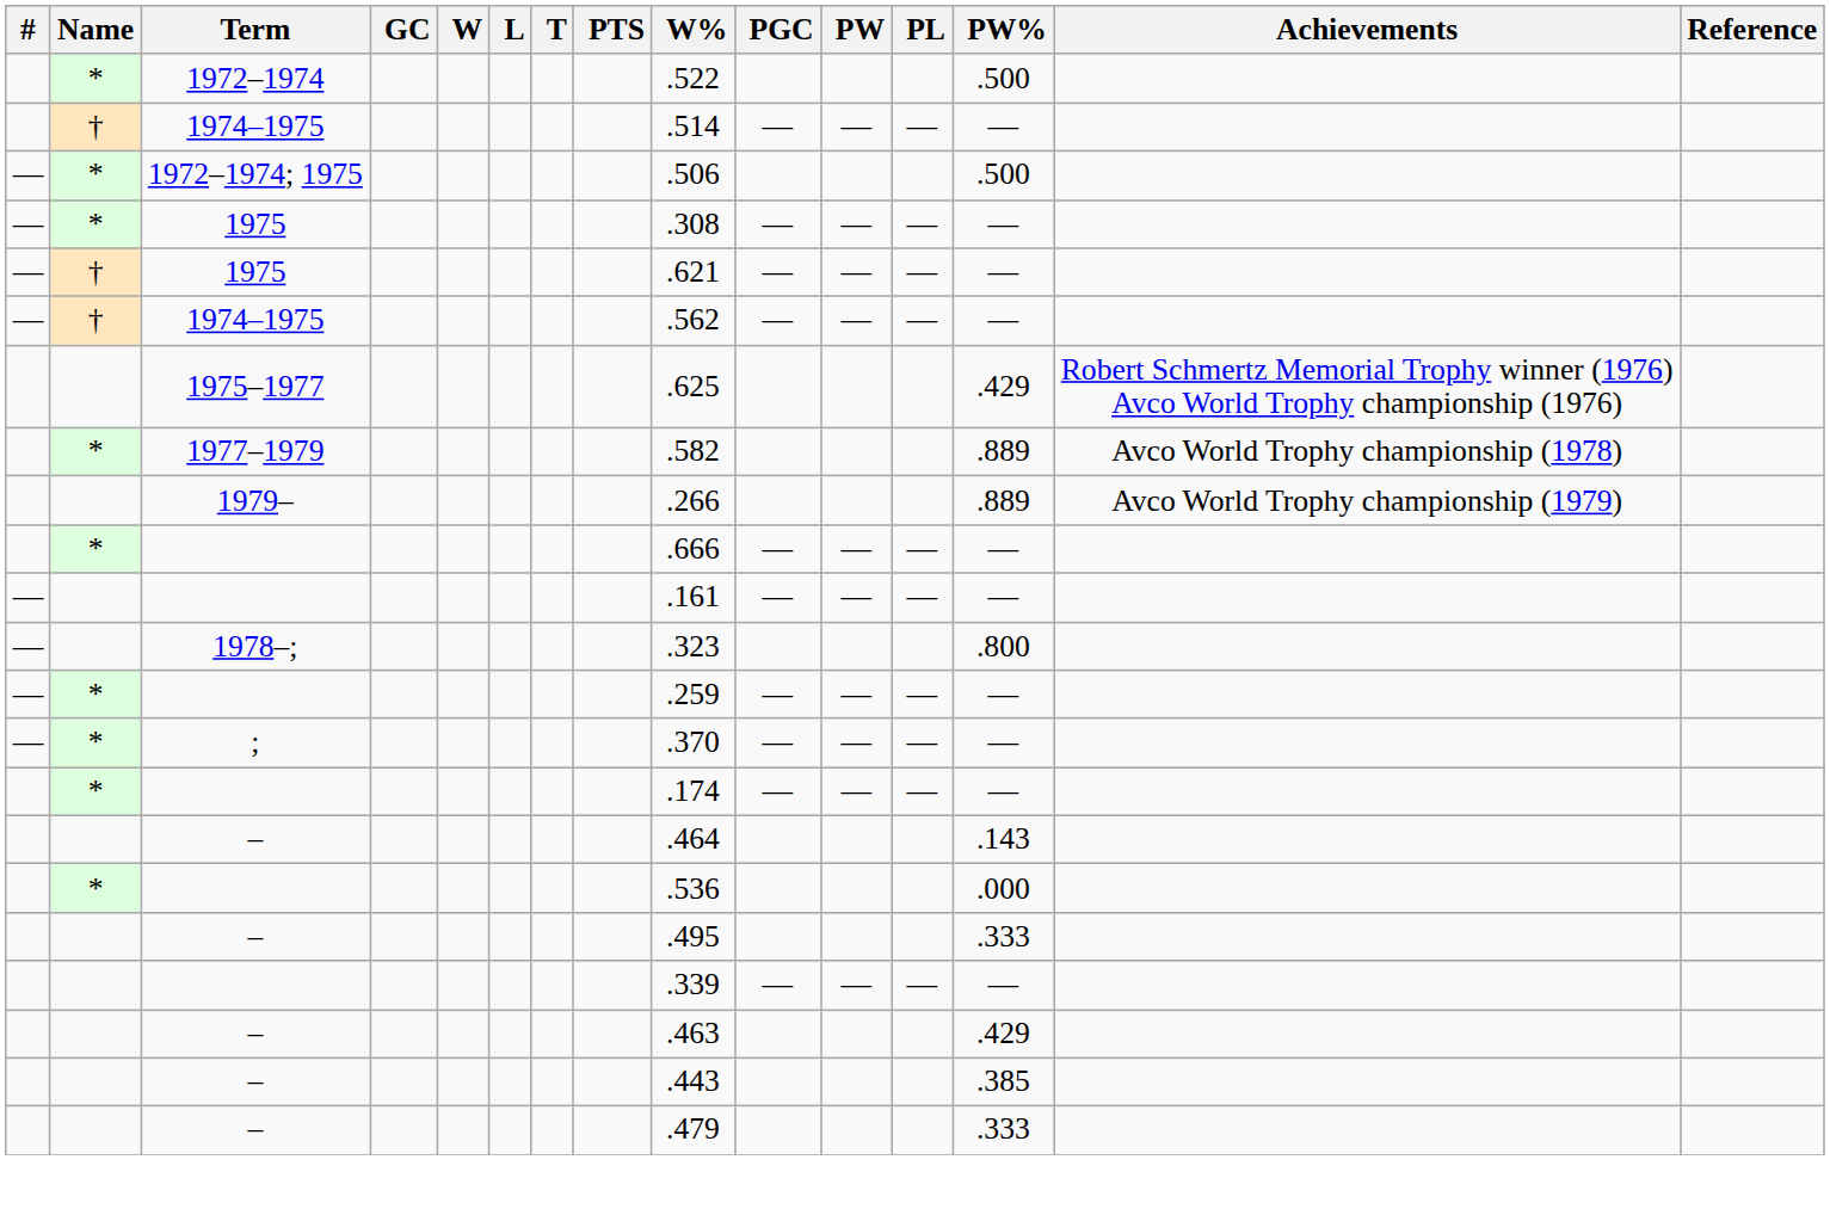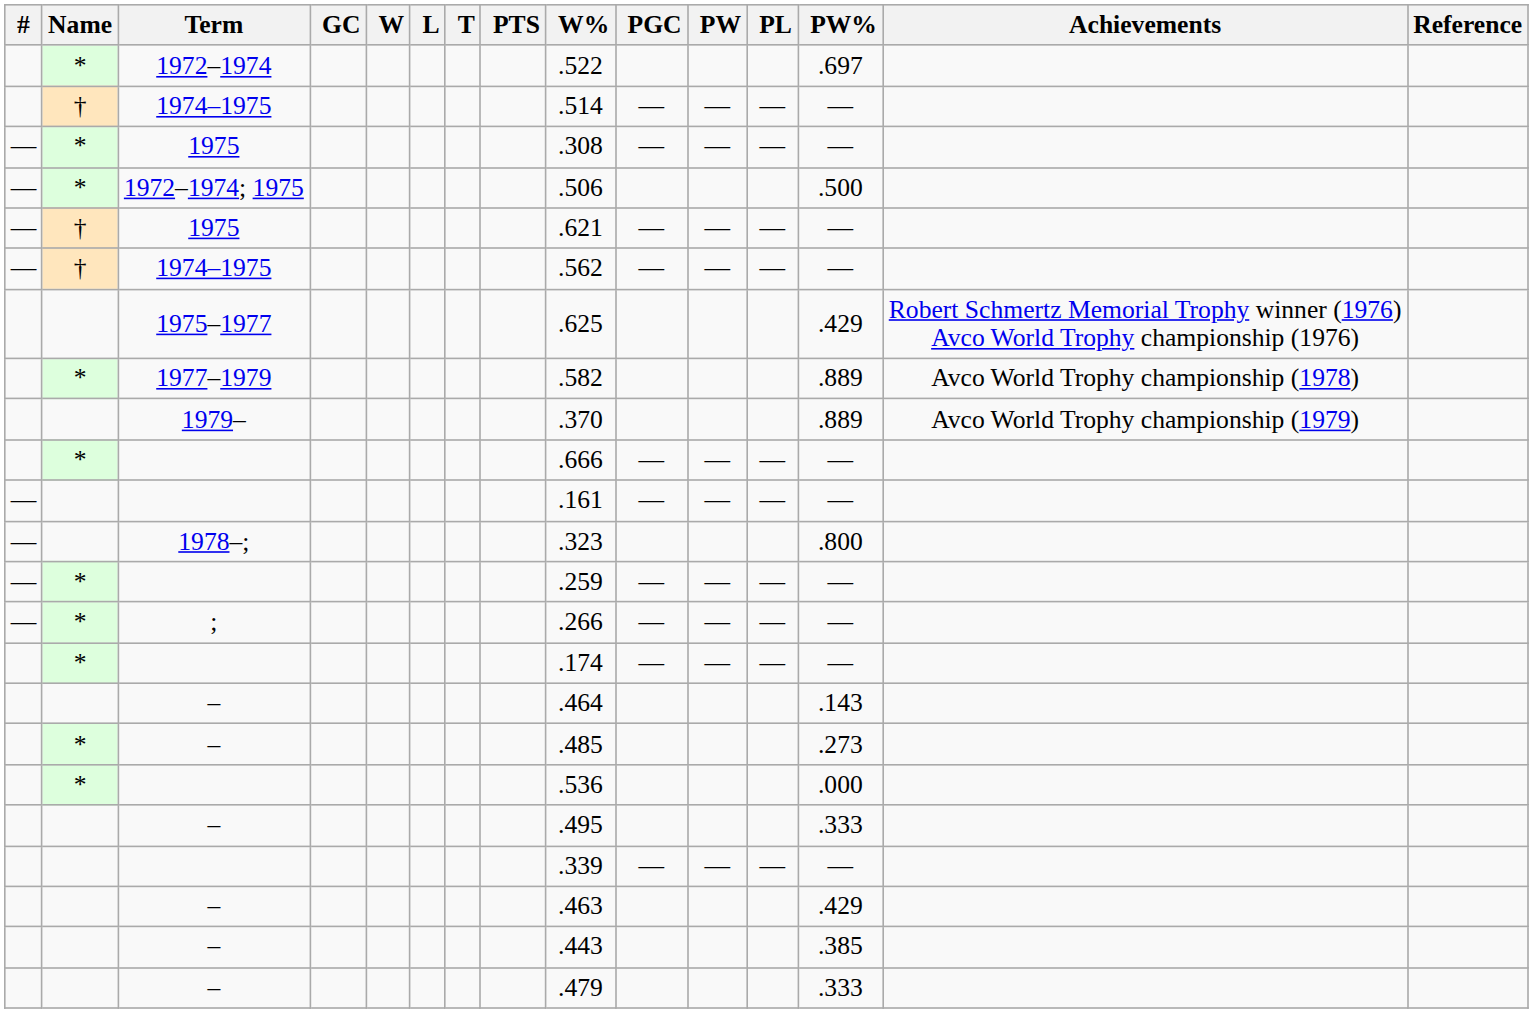 <table class="wikitable" style="text-align:center;">
 <tr>
 <th>#</th>
 <th>Name</th>
 <th>Term</th>
 <th> GC</th>
 <th> W</th>
 <th> L</th>
 <th> T</th>
 <th> PTS</th>
 <th> W%</th>
 <th> PGC</th>
 <th> PW</th>
 <th> PL</th>
 <th> PW%</th>
 <th class=unsortable>Achievements</th>
 <th class=unsortable>Reference</th>
 </tr>
 <tr>
 <td></td>
 <td style="background-color:#ddffdd">*</td>
 <td><a href='#'>1972</a>–<a href='#'>1974</a></td>
 <td></td>
 <td></td>
 <td></td>
 <td></td>
 <td></td>
 <td>.522</td>
 <td></td>
 <td></td>
 <td></td>
-<td>.500</td>
+<td>.697</td>
 <td></td>
 <td></td>
 </tr>
 <tr>
 <td></td>
 <td style="background-color:#FFE6BD">†</td>
 <td><a href='#'>1974–1975</a></td>
 <td></td>
 <td></td>
 <td></td>
 <td></td>
 <td></td>
 <td>.514</td>
 <td>—</td>
 <td>—</td>
 <td>—</td>
 <td>—</td>
 <td></td>
 <td></td>
 </tr>
 <tr>
 <td>—</td>
 <td style="background-color:#ddffdd">*</td>
+<td><a href='#'>1975</a></td>
+<td></td>
+<td></td>
+<td></td>
+<td></td>
+<td></td>
+<td>.308</td>
+<td>—</td>
+<td>—</td>
+<td>—</td>
+<td>—</td>
+<td></td>
+<td></td>
+</tr>
+<tr>
+<td>—</td>
+<td style="background-color:#ddffdd">*</td>
 <td><a href='#'>1972</a>–<a href='#'>1974</a>; <a href='#'>1975</a></td>
 <td></td>
 <td></td>
 <td></td>
 <td></td>
 <td></td>
 <td>.506</td>
 <td></td>
 <td></td>
 <td></td>
 <td>.500</td>
-<td></td>
-<td></td>
-</tr>
-<tr>
-<td>—</td>
-<td style="background-color:#ddffdd">*</td>
-<td><a href='#'>1975</a></td>
-<td></td>
-<td></td>
-<td></td>
-<td></td>
-<td></td>
-<td>.308</td>
-<td>—</td>
-<td>—</td>
-<td>—</td>
-<td>—</td>
 <td></td>
 <td></td>
 </tr>
 <tr>
 <td>—</td>
 <td style="background-color:#FFE6BD">†</td>
 <td><a href='#'>1975</a></td>
 <td></td>
 <td></td>
 <td></td>
 <td></td>
 <td></td>
 <td>.621</td>
 <td>—</td>
 <td>—</td>
 <td>—</td>
 <td>—</td>
 <td></td>
 <td></td>
 </tr>
 <tr>
 <td>—</td>
 <td style="background-color:#FFE6BD">†</td>
 <td><a href='#'>1974–1975</a></td>
 <td></td>
 <td></td>
 <td></td>
 <td></td>
 <td></td>
 <td>.562</td>
 <td>—</td>
 <td>—</td>
 <td>—</td>
 <td>—</td>
 <td></td>
 <td></td>
 </tr>
 <tr>
 <td></td>
 <td></td>
 <td><a href='#'>1975</a>–<a href='#'>1977</a></td>
 <td></td>
 <td></td>
 <td></td>
 <td></td>
 <td></td>
 <td>.625</td>
 <td></td>
 <td></td>
 <td></td>
 <td>.429</td>
 <td><a href='#'>Robert Schmertz Memorial Trophy</a> winner (<a href='#'>1976</a>)<br><a href='#'>Avco World Trophy</a> championship (1976)</td>
 <td></td>
 </tr>
 <tr>
 <td></td>
 <td style="background-color:#ddffdd">*</td>
 <td><a href='#'>1977</a>–<a href='#'>1979</a></td>
 <td></td>
 <td></td>
 <td></td>
 <td></td>
 <td></td>
 <td>.582</td>
 <td></td>
 <td></td>
 <td></td>
 <td>.889</td>
 <td>Avco World Trophy championship (<a href='#'>1978</a>)</td>
 <td></td>
 </tr>
 <tr>
 <td></td>
 <td></td>
 <td><a href='#'>1979</a>–</td>
 <td></td>
 <td></td>
 <td></td>
 <td></td>
 <td></td>
-<td>.266</td>
+<td>.370</td>
 <td></td>
 <td></td>
 <td></td>
 <td>.889</td>
 <td>Avco World Trophy championship (<a href='#'>1979</a>)</td>
 <td></td>
 </tr>
 <tr>
 <td></td>
 <td style="background-color:#ddffdd">*</td>
 <td></td>
 <td></td>
 <td></td>
 <td></td>
 <td></td>
 <td></td>
 <td>.666</td>
 <td>—</td>
 <td>—</td>
 <td>—</td>
 <td>—</td>
 <td></td>
 <td></td>
 </tr>
 <tr>
 <td>—</td>
 <td></td>
 <td></td>
 <td></td>
 <td></td>
 <td></td>
 <td></td>
 <td></td>
 <td>.161</td>
 <td>—</td>
 <td>—</td>
 <td>—</td>
 <td>—</td>
 <td></td>
 <td></td>
 </tr>
 <tr>
 <td>—</td>
 <td></td>
 <td><a href='#'>1978</a>–; </td>
 <td></td>
 <td></td>
 <td></td>
 <td></td>
 <td></td>
 <td>.323</td>
 <td></td>
 <td></td>
 <td></td>
 <td>.800</td>
 <td></td>
 <td></td>
 </tr>
 <tr>
 <td>—</td>
 <td style="background-color:#ddffdd">*</td>
 <td></td>
 <td></td>
 <td></td>
 <td></td>
 <td></td>
 <td></td>
 <td>.259</td>
 <td>—</td>
 <td>—</td>
 <td>—</td>
 <td>—</td>
 <td></td>
 <td></td>
 </tr>
 <tr>
 <td>—</td>
 <td style="background-color:#ddffdd">*</td>
 <td>; </td>
 <td></td>
 <td></td>
 <td></td>
 <td></td>
 <td></td>
-<td>.370</td>
+<td>.266</td>
 <td>—</td>
 <td>—</td>
 <td>—</td>
 <td>—</td>
 <td></td>
 <td></td>
 </tr>
 <tr>
 <td></td>
 <td style="background-color:#ddffdd">*</td>
 <td></td>
 <td></td>
 <td></td>
 <td></td>
 <td></td>
 <td></td>
 <td>.174</td>
 <td>—</td>
 <td>—</td>
 <td>—</td>
 <td>—</td>
 <td></td>
 <td></td>
 </tr>
 <tr>
 <td></td>
 <td></td>
 <td>–</td>
 <td></td>
 <td></td>
 <td></td>
 <td></td>
 <td></td>
 <td>.464</td>
 <td></td>
 <td></td>
 <td></td>
 <td>.143</td>
+<td></td>
+<td></td>
+</tr>
+<tr>
+<td></td>
+<td style="background-color:#ddffdd">*</td>
+<td>–</td>
+<td></td>
+<td></td>
+<td></td>
+<td></td>
+<td></td>
+<td>.485</td>
+<td></td>
+<td></td>
+<td></td>
+<td>.273</td>
 <td></td>
 <td></td>
 </tr>
 <tr>
 <td></td>
 <td style="background-color:#ddffdd">*</td>
 <td></td>
 <td></td>
 <td></td>
 <td></td>
 <td></td>
 <td></td>
 <td>.536</td>
 <td></td>
 <td></td>
 <td></td>
 <td>.000</td>
 <td></td>
 <td></td>
 </tr>
 <tr>
 <td></td>
 <td></td>
 <td>–</td>
 <td></td>
 <td></td>
 <td></td>
 <td></td>
 <td></td>
 <td>.495</td>
 <td></td>
 <td></td>
 <td></td>
 <td>.333</td>
 <td></td>
 <td></td>
 </tr>
 <tr>
 <td></td>
 <td></td>
 <td></td>
 <td></td>
 <td></td>
 <td></td>
 <td></td>
 <td></td>
 <td>.339</td>
 <td>—</td>
 <td>—</td>
 <td>—</td>
 <td>—</td>
 <td></td>
 <td></td>
 </tr>
 <tr>
 <td></td>
 <td></td>
 <td>–</td>
 <td></td>
 <td></td>
 <td></td>
 <td></td>
 <td></td>
 <td>.463</td>
 <td></td>
 <td></td>
 <td></td>
 <td>.429</td>
 <td></td>
 <td></td>
 </tr>
 <tr>
 <td></td>
 <td></td>
 <td>–</td>
 <td></td>
 <td></td>
 <td></td>
 <td></td>
 <td></td>
 <td>.443</td>
 <td></td>
 <td></td>
 <td></td>
 <td>.385</td>
 <td></td>
 <td></td>
 </tr>
 <tr>
 <td></td>
 <td></td>
 <td>–</td>
 <td></td>
 <td></td>
 <td></td>
 <td></td>
 <td></td>
 <td>.479</td>
 <td></td>
 <td></td>
 <td></td>
 <td>.333</td>
 <td></td>
 <td></td>
 </tr>
 </table>
